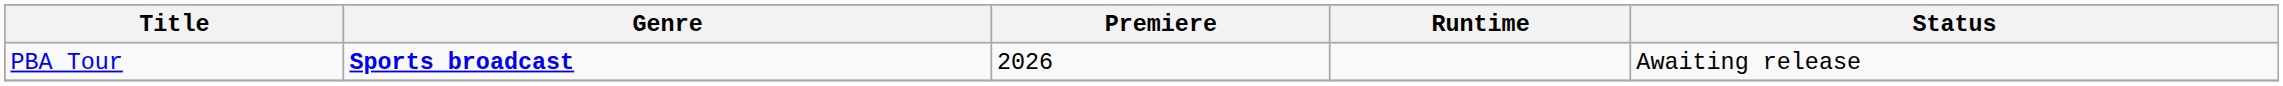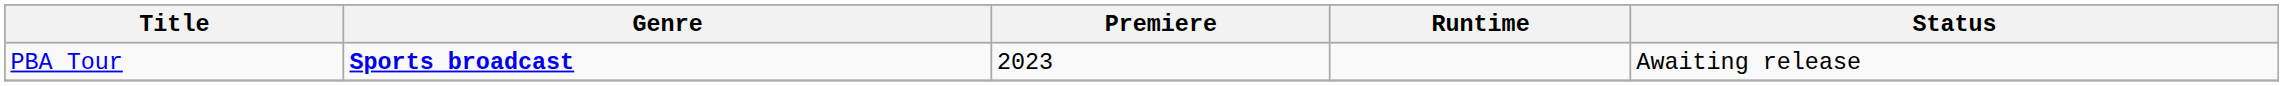 <table class="wikitable sortable" style="width:100%">
 <tr>
 <th>Title</th>
 <th>Genre</th>
 <th>Premiere</th>
 <th>Runtime</th>
 <th>Status</th>
 </tr>
 <tr>
 <td><a href='#'>PBA Tour</a></td>
 <td><strong><a href='#'>Sports broadcast</a></strong></td>
-<td>2026</td>
+<td>2023</td>
 <td></td>
 <td>Awaiting release</td>
 </tr>
 <tr>
 </tr>
 </table>
